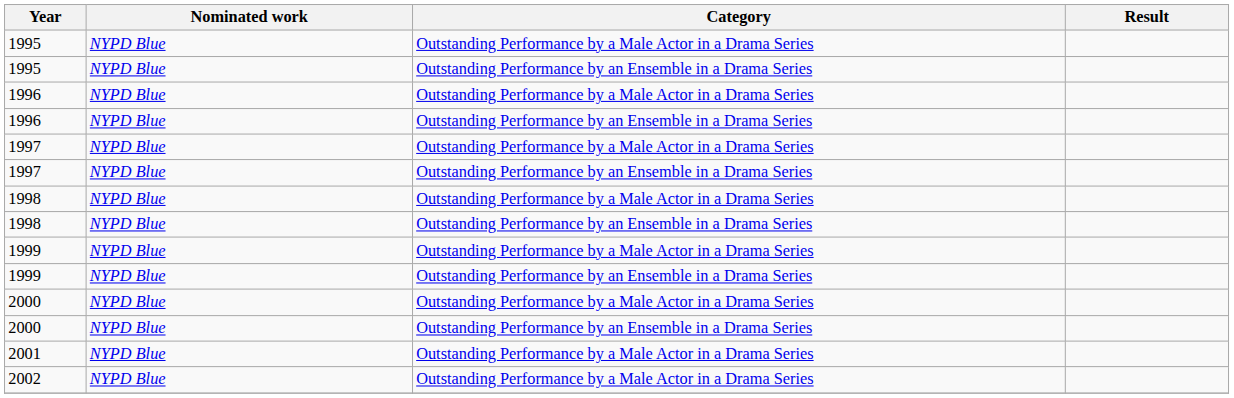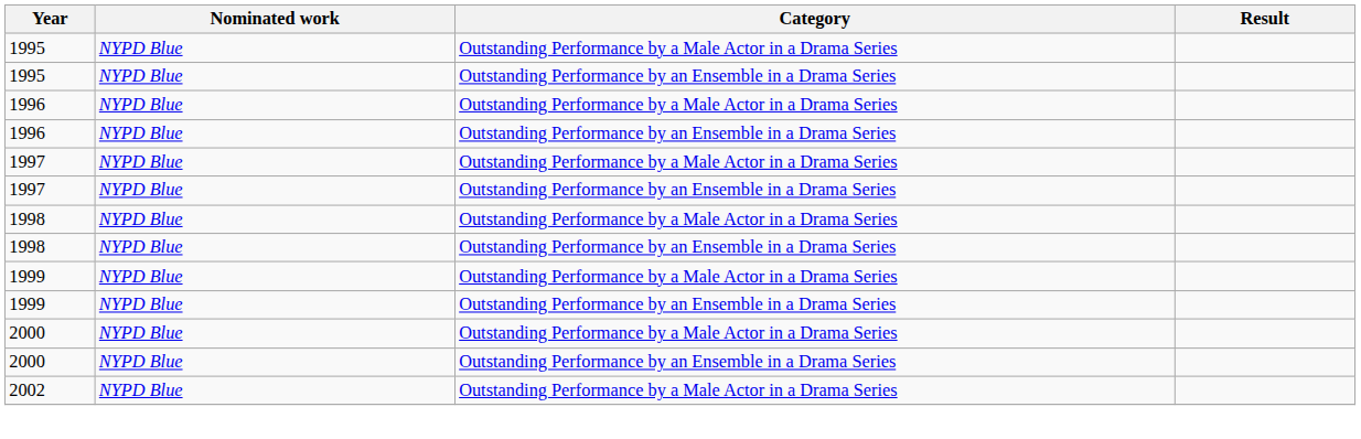 <table width="95%" class="wikitable sortable">
 <tr>
 <th width="5%">Year</th>
 <th width="20%">Nominated work</th>
 <th width="40%">Category</th>
 <th width="10%">Result</th>
 </tr>
 <tr>
 <td>1995</td>
 <td><em><a href='#'>NYPD Blue</a></em></td>
 <td><a href='#'>Outstanding Performance by a Male Actor in a Drama Series</a></td>
 <td></td>
 </tr>
 <tr>
 <td>1995</td>
 <td><em><a href='#'>NYPD Blue</a></em></td>
 <td><a href='#'>Outstanding Performance by an Ensemble in a Drama Series</a></td>
 <td></td>
 </tr>
 <tr>
 <td>1996</td>
 <td><em><a href='#'>NYPD Blue</a></em></td>
 <td><a href='#'>Outstanding Performance by a Male Actor in a Drama Series</a></td>
 <td></td>
 </tr>
 <tr>
 <td>1996</td>
 <td><em><a href='#'>NYPD Blue</a></em></td>
 <td><a href='#'>Outstanding Performance by an Ensemble in a Drama Series</a></td>
 <td></td>
 </tr>
 <tr>
 <td>1997</td>
 <td><em><a href='#'>NYPD Blue</a></em></td>
 <td><a href='#'>Outstanding Performance by a Male Actor in a Drama Series</a></td>
 <td></td>
 </tr>
 <tr>
 <td>1997</td>
 <td><em><a href='#'>NYPD Blue</a></em></td>
 <td><a href='#'>Outstanding Performance by an Ensemble in a Drama Series</a></td>
 <td></td>
 </tr>
 <tr>
 <td>1998</td>
 <td><em><a href='#'>NYPD Blue</a></em></td>
 <td><a href='#'>Outstanding Performance by a Male Actor in a Drama Series</a></td>
 <td></td>
 </tr>
 <tr>
 <td>1998</td>
 <td><em><a href='#'>NYPD Blue</a></em></td>
 <td><a href='#'>Outstanding Performance by an Ensemble in a Drama Series</a></td>
 <td></td>
 </tr>
 <tr>
 <td>1999</td>
 <td><em><a href='#'>NYPD Blue</a></em></td>
 <td><a href='#'>Outstanding Performance by a Male Actor in a Drama Series</a></td>
 <td></td>
 </tr>
 <tr>
 <td>1999</td>
 <td><em><a href='#'>NYPD Blue</a></em></td>
 <td><a href='#'>Outstanding Performance by an Ensemble in a Drama Series</a></td>
 <td></td>
 </tr>
 <tr>
 <td>2000</td>
 <td><em><a href='#'>NYPD Blue</a></em></td>
 <td><a href='#'>Outstanding Performance by a Male Actor in a Drama Series</a></td>
 <td></td>
 </tr>
 <tr>
 <td>2000</td>
 <td><em><a href='#'>NYPD Blue</a></em></td>
 <td><a href='#'>Outstanding Performance by an Ensemble in a Drama Series</a></td>
 <td></td>
 </tr>
 <tr>
-<td>2001</td>
-<td><em><a href='#'>NYPD Blue</a></em></td>
-<td><a href='#'>Outstanding Performance by a Male Actor in a Drama Series</a></td>
-<td></td>
-</tr>
-<tr>
 <td>2002</td>
 <td><em><a href='#'>NYPD Blue</a></em></td>
 <td><a href='#'>Outstanding Performance by a Male Actor in a Drama Series</a></td>
 <td></td>
 </tr>
 <tr>
 </tr>
 </table>
